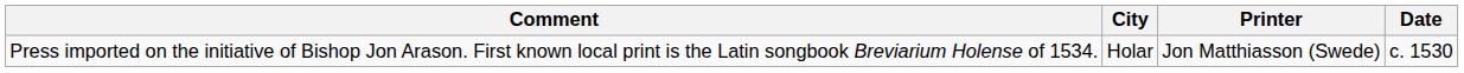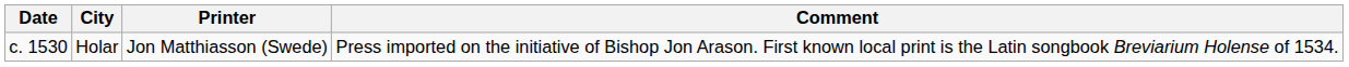 <table class="wikitable">
 <tr>
-<th>Comment</th>
+<th>Date</th>
 <th>City</th>
 <th>Printer</th>
-<th>Date</th>
+<th>Comment</th>
 </tr>
 <tr>
-<td>Press imported on the initiative of Bishop Jon Arason. First known local print is the Latin songbook <em>Breviarium Holense</em> of 1534.</td>
+<td>c. 1530</td>
 <td>Holar</td>
 <td>Jon Matthiasson (Swede)</td>
-<td>c. 1530</td>
+<td>Press imported on the initiative of Bishop Jon Arason. First known local print is the Latin songbook <em>Breviarium Holense</em> of 1534.</td>
 </tr>
 </table>
